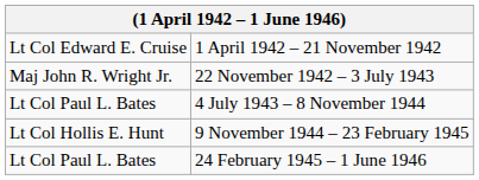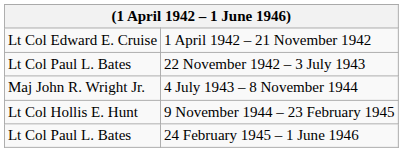 <table class="wikitable">
 <tr>
 </tr>
 <tr>
 <th colspan="2">(1 April 1942 – 1 June 1946)</th>
 </tr>
 <tr>
 <td>Lt Col Edward E. Cruise</td>
 <td>1 April 1942 – 21 November 1942</td>
 </tr>
 <tr>
-<td>Maj John R. Wright Jr.</td>
+<td>Lt Col Paul L. Bates</td>
 <td>22 November 1942 – 3 July 1943</td>
 </tr>
 <tr>
-<td>Lt Col Paul L. Bates</td>
+<td>Maj John R. Wright Jr.</td>
 <td>4 July 1943 – 8 November 1944</td>
 </tr>
 <tr>
 <td>Lt Col Hollis E. Hunt</td>
 <td>9 November 1944 – 23 February 1945</td>
 </tr>
 <tr>
 <td>Lt Col Paul L. Bates</td>
 <td>24 February 1945 – 1 June 1946</td>
 </tr>
 </table>
